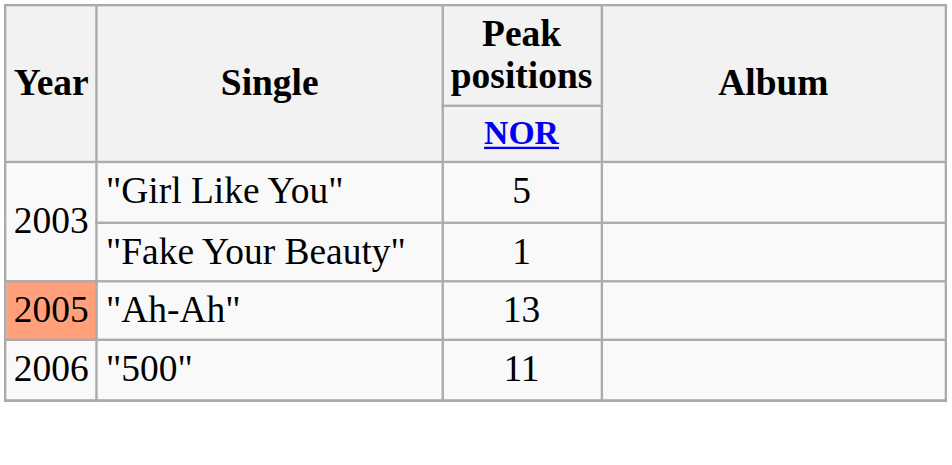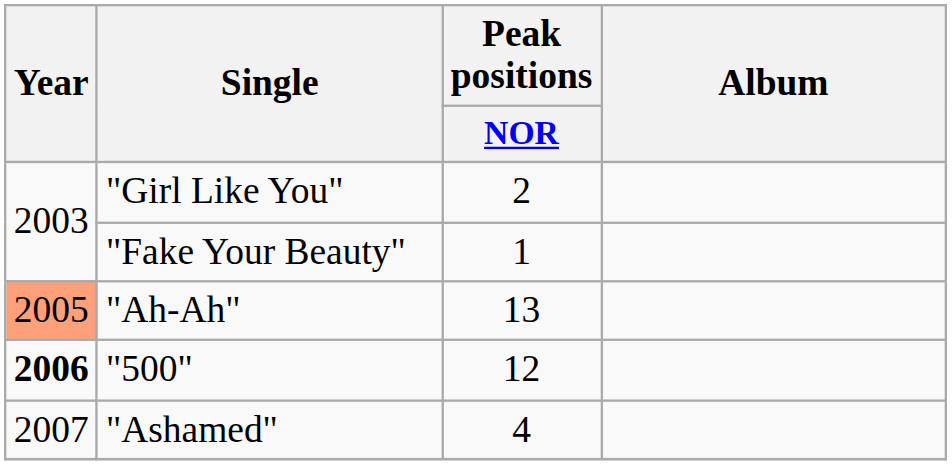 <table class="wikitable">
 <tr>
 <th align="center" rowspan="2" width="10">Year</th>
 <th align="center" rowspan="2" width="140">Single</th>
 <th align="center" colspan="1" width="20">Peak positions</th>
 <th align="center" rowspan="2" width="140">Album</th>
 </tr>
 <tr>
 <th scope="col" style="width:3em;font-size:90%;"><a href='#'>NOR</a><br></th>
 </tr>
 <tr>
 <td style="text-align:center;" rowspan=2>2003</td>
 <td>"Girl Like You"</td>
-<td style="text-align:center;">5</td>
+<td style="text-align:center;">2</td>
 <td style="text-align:center;"></td>
 </tr>
 <tr>
 <td>"Fake Your Beauty"</td>
 <td style="text-align:center;">1</td>
 <td style="text-align:center;"></td>
 </tr>
 <tr>
 <td style="background: lightsalmon; text-align:center;" rowspan=1>2005</td>
 <td>"Ah-Ah"</td>
 <td style="text-align:center;">13</td>
 <td style="text-align:center;"></td>
 </tr>
 <tr>
-<td style="text-align:center;" rowspan=1>2006</td>
+<td style="text-align:center;" rowspan=1><strong>2006</strong></td>
 <td>"500"</td>
-<td style="text-align:center;">11</td>
+<td style="text-align:center;">12</td>
+<td style="text-align:center;"></td>
+</tr>
+<tr>
+<td style="text-align:center;" rowspan=1>2007</td>
+<td>"Ashamed"</td>
+<td style="text-align:center;">4</td>
 <td style="text-align:center;"></td>
 </tr>
 <tr>
 </tr>
 </table>
